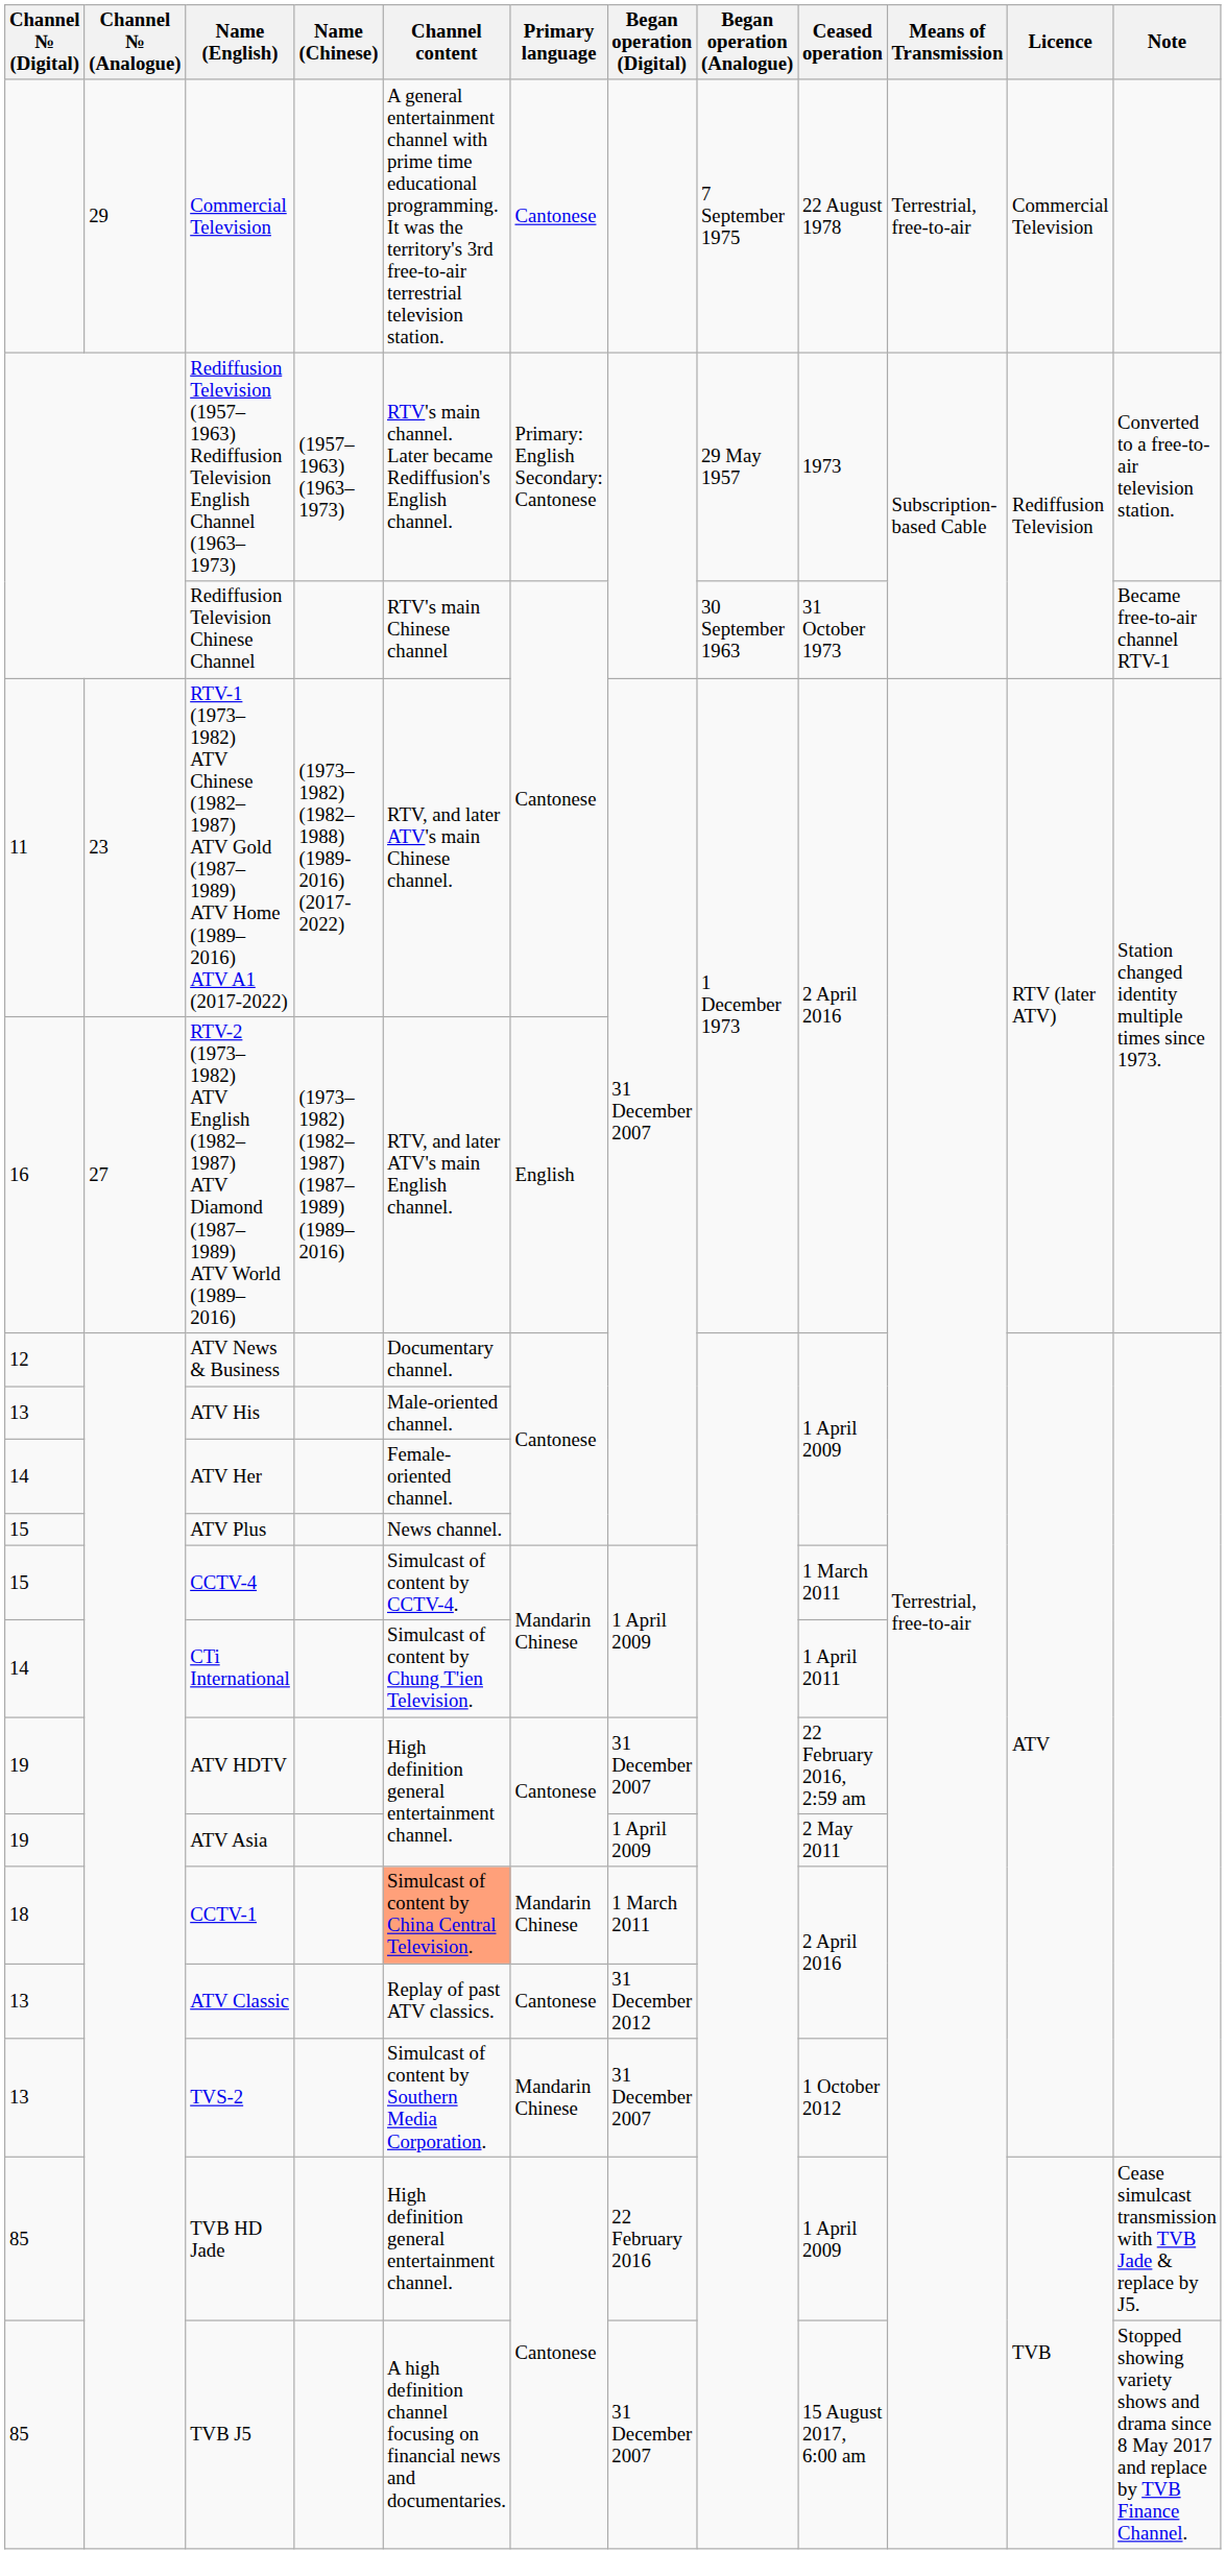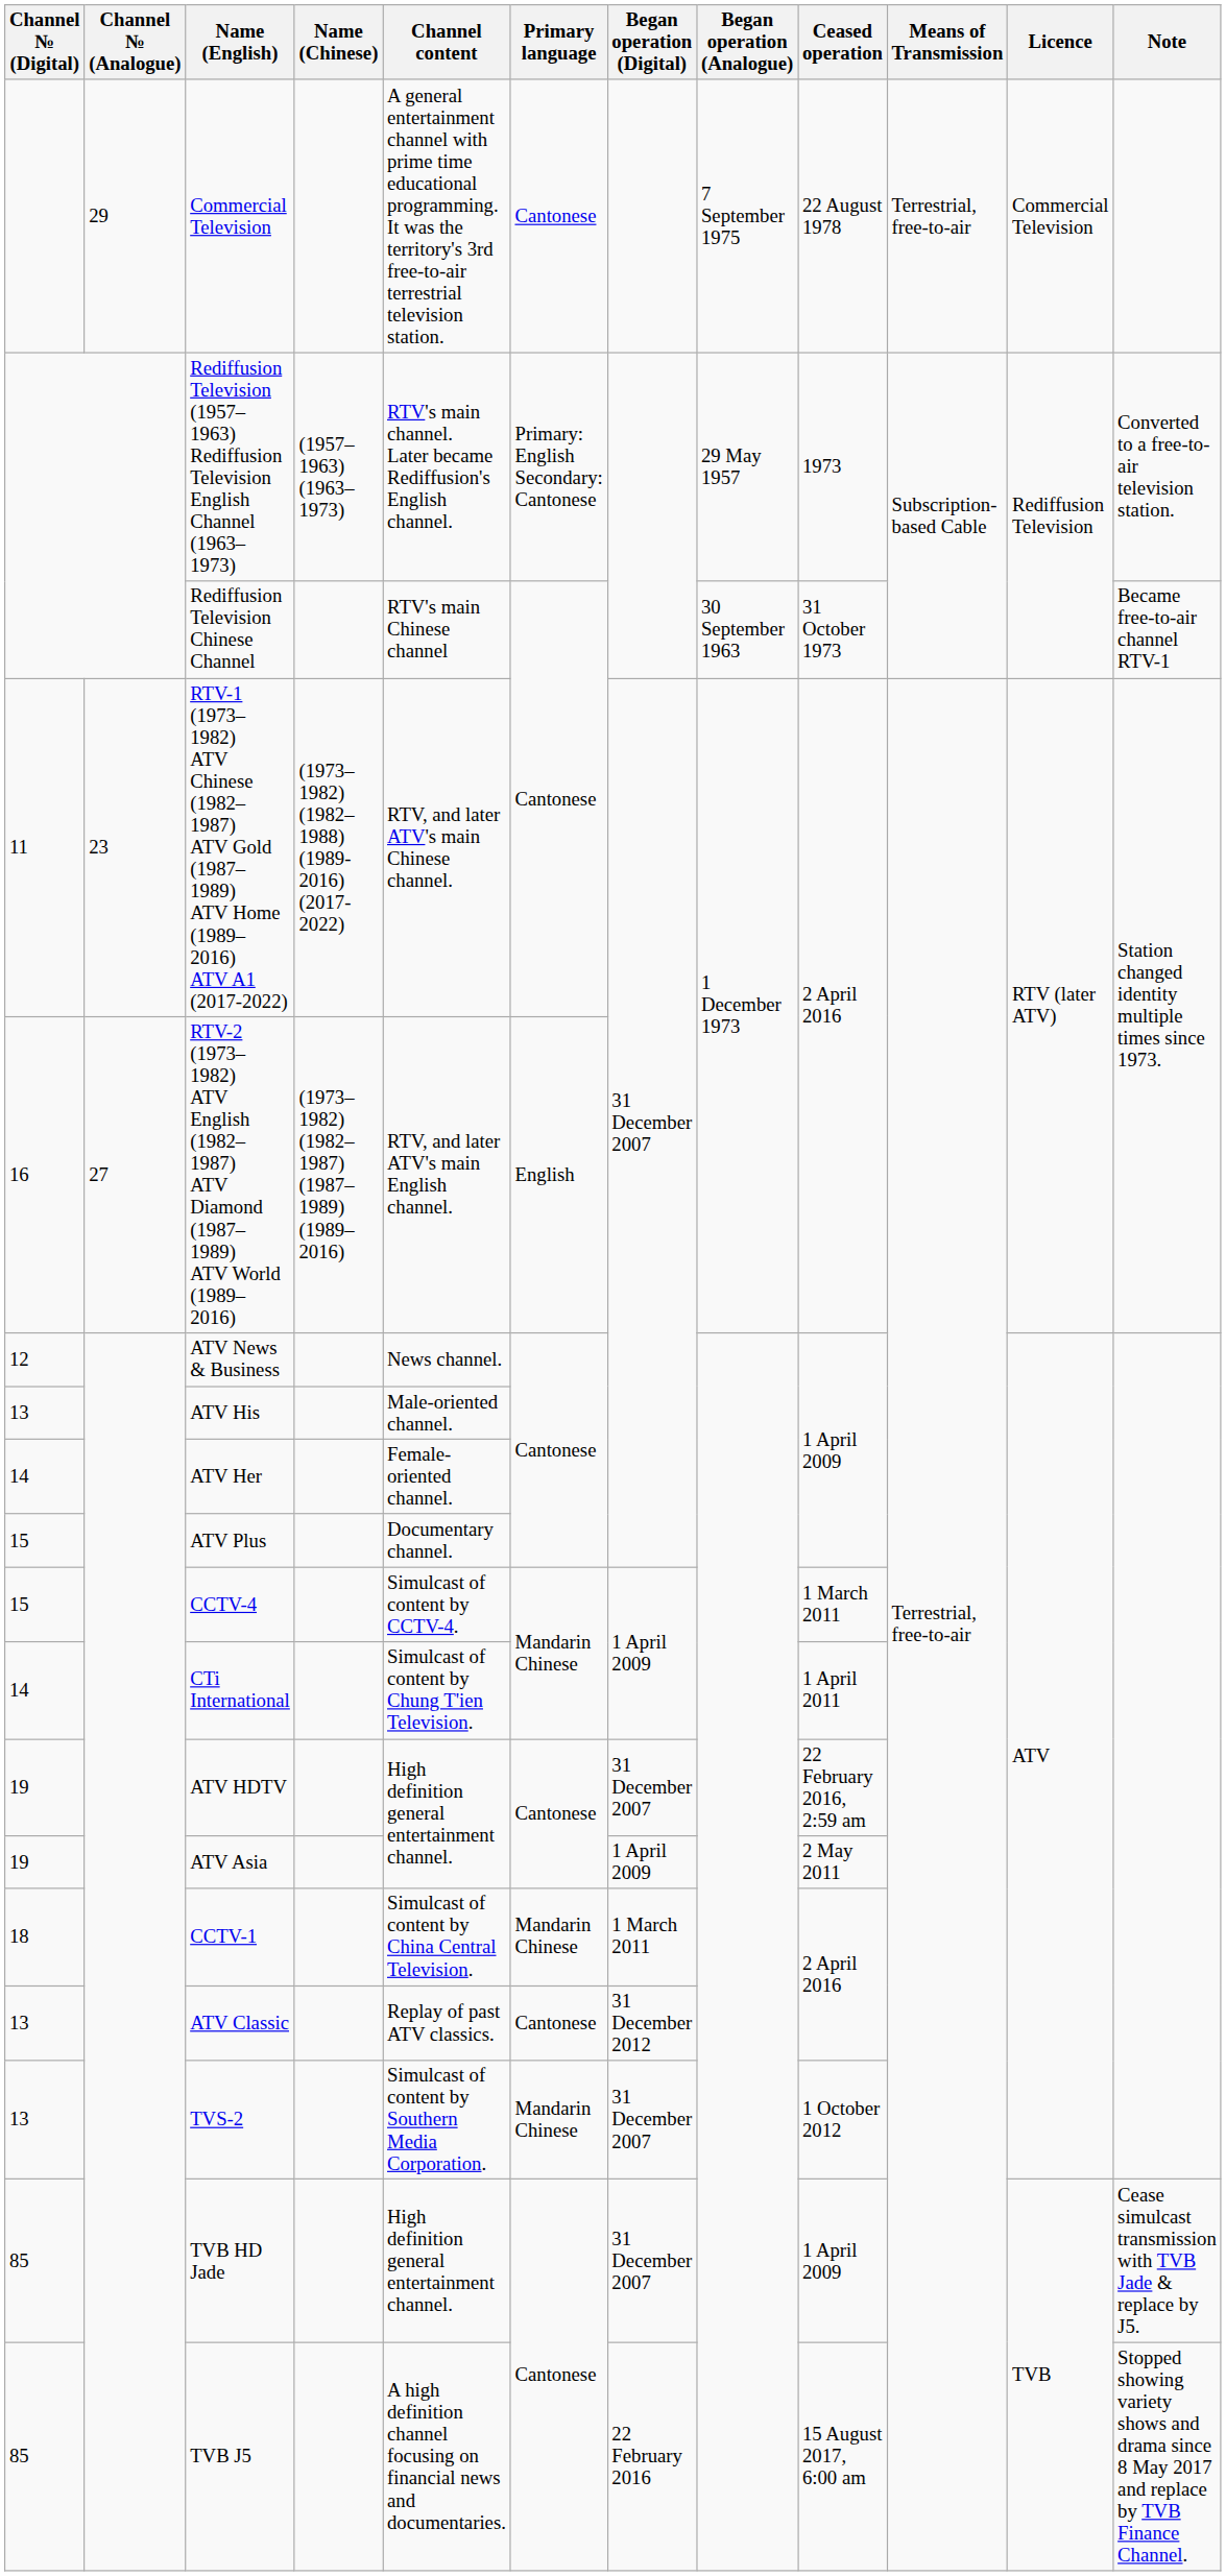 <table class ="wikitable">
 <tr>
 <th>Channel № (Digital)</th>
 <th>Channel № (Analogue)</th>
 <th>Name (English)</th>
 <th>Name (Chinese)</th>
 <th>Channel content</th>
 <th>Primary language</th>
 <th>Began operation (Digital)</th>
 <th>Began operation (Analogue)</th>
 <th>Ceased operation</th>
 <th>Means of Transmission</th>
 <th>Licence</th>
 <th>Note</th>
 </tr>
 <tr>
 <td></td>
 <td>29</td>
 <td><a href='#'>Commercial Television</a></td>
 <td></td>
 <td>A general entertainment channel with prime time educational programming. It was the territory's 3rd free-to-air terrestrial television station.</td>
 <td><a href='#'>Cantonese</a></td>
 <td></td>
 <td>7 September 1975</td>
 <td>22 August 1978</td>
 <td>Terrestrial, free-to-air</td>
 <td>Commercial Television</td>
 <td></td>
 </tr>
 <tr>
 <td colspan="2" rowspan="2"></td>
 <td><a href='#'>Rediffusion Television</a> (1957–1963)<br>Rediffusion Television English Channel<br>(1963–1973)</td>
 <td><br>(1957–1963)<br> (1963–1973)</td>
 <td><a href='#'>RTV</a>'s main channel.<br>Later became Rediffusion's English channel.</td>
 <td>Primary: English<br>Secondary: Cantonese</td>
 <td rowspan="2"></td>
 <td>29 May 1957</td>
 <td>1973</td>
 <td rowspan="2">Subscription-based Cable</td>
 <td rowspan="2">Rediffusion Television</td>
 <td>Converted to a free-to-air television station.</td>
 </tr>
 <tr>
 <td>Rediffusion Television Chinese Channel</td>
 <td></td>
 <td>RTV's main Chinese channel</td>
 <td rowspan="2">Cantonese</td>
 <td>30 September 1963</td>
 <td>31 October 1973</td>
 <td>Became free-to-air channel RTV-1</td>
 </tr>
 <tr>
 <td>11</td>
 <td>23</td>
 <td><a href='#'>RTV-1</a> (1973–1982)<br>ATV Chinese (1982–1987)<br>ATV Gold (1987–1989)<br>ATV Home (1989–2016)<br><a href='#'>ATV A1</a> (2017-2022)</td>
 <td> (1973–1982)<br> (1982–1988)<br> (1989-2016)<br> (2017-2022)<br></td>
 <td>RTV, and later <a href='#'>ATV</a>'s main Chinese channel.</td>
 <td rowspan="6">31 December 2007</td>
 <td rowspan="2">1 December 1973</td>
 <td rowspan="2">2 April 2016</td>
 <td rowspan="15">Terrestrial, free-to-air</td>
 <td rowspan="2">RTV (later ATV)</td>
 <td rowspan="2">Station changed identity multiple times since 1973.</td>
 </tr>
 <tr>
 <td>16</td>
 <td>27</td>
 <td><a href='#'>RTV-2</a> (1973–1982)<br>ATV English (1982–1987)<br>ATV Diamond (1987–1989)<br>ATV World (1989–2016)</td>
 <td> (1973–1982)<br> (1982–1987)<br> (1987–1989)<br> (1989–2016)</td>
 <td>RTV, and later ATV's main English channel.</td>
 <td>English</td>
 </tr>
 <tr>
 <td>12</td>
 <td rowspan="13"></td>
 <td>ATV News & Business</td>
 <td></td>
-<td>Documentary channel.</td>
+<td>News channel.</td>
 <td rowspan="4">Cantonese</td>
 <td rowspan="13"></td>
 <td rowspan="4">1 April 2009</td>
 <td rowspan="11">ATV</td>
 <td rowspan="11"></td>
 </tr>
 <tr>
 <td>13</td>
 <td>ATV His</td>
 <td></td>
 <td>Male-oriented channel.</td>
 </tr>
 <tr>
 <td>14</td>
 <td>ATV Her</td>
 <td></td>
 <td>Female-oriented channel.</td>
 </tr>
 <tr>
 <td>15</td>
 <td>ATV Plus</td>
 <td></td>
-<td>News channel.</td>
+<td>Documentary channel.</td>
 </tr>
 <tr>
 <td>15</td>
 <td><a href='#'>CCTV-4</a></td>
 <td></td>
 <td>Simulcast of content by <a href='#'>CCTV-4</a>.</td>
 <td rowspan="2">Mandarin Chinese</td>
 <td rowspan="2">1 April 2009</td>
 <td>1 March 2011</td>
 </tr>
 <tr>
 <td>14</td>
 <td><a href='#'>CTi International</a></td>
 <td></td>
 <td>Simulcast of content by <a href='#'>Chung T'ien Television</a>.</td>
 <td>1 April 2011</td>
 </tr>
 <tr>
 <td>19</td>
 <td>ATV HDTV</td>
 <td></td>
 <td rowspan="2">High definition general entertainment channel.</td>
 <td rowspan="2">Cantonese</td>
 <td>31 December 2007</td>
 <td>22 February 2016, 2:59 am</td>
 </tr>
 <tr>
 <td>19</td>
 <td>ATV Asia</td>
 <td></td>
 <td>1 April 2009</td>
 <td>2 May 2011</td>
 </tr>
 <tr>
 <td>18</td>
 <td><a href='#'>CCTV-1</a></td>
 <td></td>
-<td style="background: lightsalmon;">Simulcast of content by <a href='#'>China Central Television</a>.</td>
+<td>Simulcast of content by <a href='#'>China Central Television</a>.</td>
 <td>Mandarin Chinese</td>
 <td>1 March 2011</td>
 <td rowspan="2">2 April 2016</td>
 </tr>
 <tr>
 <td>13</td>
 <td><a href='#'>ATV Classic</a></td>
 <td></td>
 <td>Replay of past ATV classics.</td>
 <td>Cantonese</td>
 <td>31 December 2012</td>
 </tr>
 <tr>
 <td>13</td>
 <td><a href='#'>TVS-2</a></td>
 <td></td>
 <td>Simulcast of content by <a href='#'>Southern Media Corporation</a>.</td>
 <td>Mandarin Chinese</td>
 <td>31 December 2007</td>
 <td>1 October 2012</td>
 </tr>
 <tr>
 <td>85</td>
 <td>TVB HD Jade</td>
 <td></td>
 <td>High definition general entertainment channel.</td>
 <td rowspan="2">Cantonese</td>
-<td>22 February 2016</td>
+<td>31 December 2007</td>
 <td>1 April 2009</td>
 <td rowspan="2">TVB</td>
 <td>Cease simulcast transmission with <a href='#'>TVB Jade</a> & replace by J5.</td>
 </tr>
 <tr>
 <td>85</td>
 <td>TVB J5</td>
 <td></td>
 <td>A high definition channel focusing on financial news and documentaries.</td>
-<td>31 December 2007</td>
+<td>22 February 2016</td>
 <td>15 August 2017, 6:00 am</td>
 <td>Stopped showing variety shows and drama since 8 May 2017 and replace by <a href='#'>TVB Finance Channel</a>.</td>
 </tr>
 </table>
